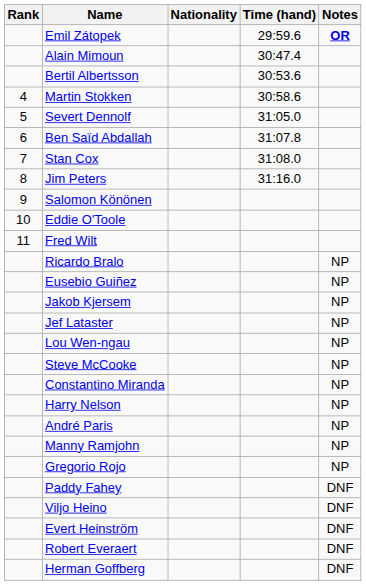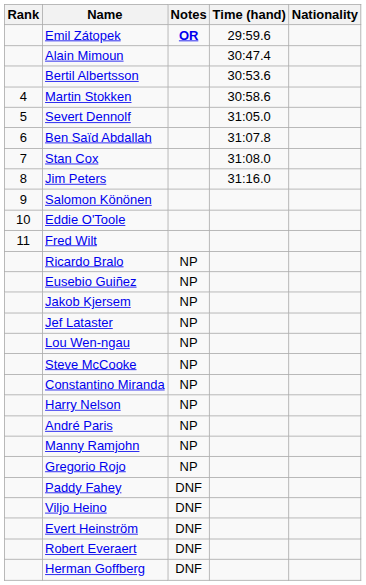 <table class="wikitable sortable" style="text-align:center">
 <tr>
 <th>Rank</th>
 <th>Name</th>
+<th>Notes</th>
+<th>Time (hand)</th>
 <th>Nationality</th>
-<th>Time (hand)</th>
-<th>Notes</th>
 </tr>
 <tr>
 <td></td>
 <td align=left><a href='#'>Emil Zátopek</a></td>
+<td><strong><a href='#'>OR</a></strong></td>
+<td>29:59.6</td>
 <td align=left></td>
-<td>29:59.6</td>
-<td><strong><a href='#'>OR</a></strong></td>
 </tr>
 <tr>
 <td></td>
 <td align=left><a href='#'>Alain Mimoun</a></td>
+<td></td>
+<td>30:47.4</td>
 <td align=left></td>
-<td>30:47.4</td>
-<td></td>
 </tr>
 <tr>
 <td></td>
 <td align=left><a href='#'>Bertil Albertsson</a></td>
+<td></td>
+<td>30:53.6</td>
 <td align=left></td>
-<td>30:53.6</td>
-<td></td>
 </tr>
 <tr>
 <td>4</td>
 <td align=left><a href='#'>Martin Stokken</a></td>
+<td></td>
+<td>30:58.6</td>
 <td align=left></td>
-<td>30:58.6</td>
-<td></td>
 </tr>
 <tr>
 <td>5</td>
 <td align=left><a href='#'>Severt Dennolf</a></td>
+<td></td>
+<td>31:05.0</td>
 <td align=left></td>
-<td>31:05.0</td>
-<td></td>
 </tr>
 <tr>
 <td>6</td>
 <td align=left><a href='#'>Ben Saïd Abdallah</a></td>
+<td></td>
+<td>31:07.8</td>
 <td align=left></td>
-<td>31:07.8</td>
-<td></td>
 </tr>
 <tr>
 <td>7</td>
 <td align=left><a href='#'>Stan Cox</a></td>
+<td></td>
+<td>31:08.0</td>
 <td align=left></td>
-<td>31:08.0</td>
-<td></td>
 </tr>
 <tr>
 <td>8</td>
 <td align=left><a href='#'>Jim Peters</a></td>
+<td></td>
+<td>31:16.0</td>
 <td align=left></td>
-<td>31:16.0</td>
-<td></td>
 </tr>
 <tr>
 <td>9</td>
 <td align=left><a href='#'>Salomon Könönen</a></td>
-<td align=left></td>
 <td></td>
 <td></td>
+<td align=left></td>
 </tr>
 <tr>
 <td>10</td>
 <td align=left><a href='#'>Eddie O'Toole</a></td>
-<td align=left></td>
 <td></td>
 <td></td>
+<td align=left></td>
 </tr>
 <tr>
 <td>11</td>
 <td align=left><a href='#'>Fred Wilt</a></td>
-<td align=left></td>
 <td></td>
 <td></td>
+<td align=left></td>
 </tr>
 <tr>
 <td></td>
 <td align=left><a href='#'>Ricardo Bralo</a></td>
+<td>NP</td>
+<td></td>
 <td align=left></td>
-<td></td>
-<td>NP</td>
 </tr>
 <tr>
 <td></td>
 <td align=left><a href='#'>Eusebio Guiñez</a></td>
+<td>NP</td>
+<td></td>
 <td align=left></td>
-<td></td>
-<td>NP</td>
 </tr>
 <tr>
 <td></td>
 <td align=left><a href='#'>Jakob Kjersem</a></td>
+<td>NP</td>
+<td></td>
 <td align=left></td>
-<td></td>
-<td>NP</td>
 </tr>
 <tr>
 <td></td>
 <td align=left><a href='#'>Jef Lataster</a></td>
+<td>NP</td>
+<td></td>
 <td align=left></td>
-<td></td>
-<td>NP</td>
 </tr>
 <tr>
 <td></td>
 <td align=left><a href='#'>Lou Wen-ngau</a></td>
+<td>NP</td>
+<td></td>
 <td align=left></td>
-<td></td>
-<td>NP</td>
 </tr>
 <tr>
 <td></td>
 <td align=left><a href='#'>Steve McCooke</a></td>
+<td>NP</td>
+<td></td>
 <td align=left></td>
-<td></td>
-<td>NP</td>
 </tr>
 <tr>
 <td></td>
 <td align=left><a href='#'>Constantino Miranda</a></td>
+<td>NP</td>
+<td></td>
 <td align=left></td>
-<td></td>
-<td>NP</td>
 </tr>
 <tr>
 <td></td>
 <td align=left><a href='#'>Harry Nelson</a></td>
+<td>NP</td>
+<td></td>
 <td align=left></td>
-<td></td>
-<td>NP</td>
 </tr>
 <tr>
 <td></td>
 <td align=left><a href='#'>André Paris</a></td>
+<td>NP</td>
+<td></td>
 <td align=left></td>
-<td></td>
-<td>NP</td>
 </tr>
 <tr>
 <td></td>
 <td align=left><a href='#'>Manny Ramjohn</a></td>
+<td>NP</td>
+<td></td>
 <td align=left></td>
-<td></td>
-<td>NP</td>
 </tr>
 <tr>
 <td></td>
 <td align=left><a href='#'>Gregorio Rojo</a></td>
+<td>NP</td>
+<td></td>
 <td align=left></td>
-<td></td>
-<td>NP</td>
 </tr>
 <tr>
 <td></td>
 <td align=left><a href='#'>Paddy Fahey</a></td>
+<td>DNF</td>
+<td></td>
 <td align=left></td>
-<td></td>
-<td>DNF</td>
 </tr>
 <tr>
 <td></td>
 <td align=left><a href='#'>Viljo Heino</a></td>
+<td>DNF</td>
+<td></td>
 <td align=left></td>
-<td></td>
-<td>DNF</td>
 </tr>
 <tr>
 <td></td>
 <td align=left><a href='#'>Evert Heinström</a></td>
+<td>DNF</td>
+<td></td>
 <td align=left></td>
-<td></td>
-<td>DNF</td>
 </tr>
 <tr>
 <td></td>
 <td align=left><a href='#'>Robert Everaert</a></td>
+<td>DNF</td>
+<td></td>
 <td align=left></td>
-<td></td>
-<td>DNF</td>
 </tr>
 <tr>
 <td></td>
 <td align=left><a href='#'>Herman Goffberg</a></td>
+<td>DNF</td>
+<td></td>
 <td align=left></td>
-<td></td>
-<td>DNF</td>
 </tr>
 </table>
